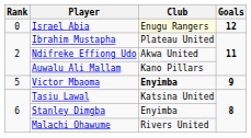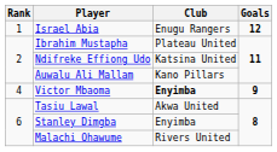 <table class="wikitable" style="text-align:center">
 <tr>
 <th>Rank</th>
 <th>Player</th>
 <th>Club</th>
 <th>Goals</th>
 </tr>
 <tr>
-<td>0</td>
+<td>1</td>
 <td align="left"> <a href='#'>Israel Abia</a></td>
-<td align="left" style="background: lightyellow;">Enugu Rangers</td>
+<td align="left">Enugu Rangers</td>
 <td><strong>12</strong></td>
 </tr>
 <tr>
 <td rowspan="3">2</td>
 <td align="left"> <a href='#'>Ibrahim Mustapha</a></td>
 <td align=" left">Plateau United</td>
 <td rowspan=3><strong>11</strong></td>
 </tr>
 <tr>
 <td align="left"> <a href='#'>Ndifreke Effiong Udo</a></td>
-<td align="left">Akwa United</td>
+<td align="left">Katsina United</td>
 </tr>
 <tr>
 <td align="left"> <a href='#'>Auwalu Ali Mallam</a></td>
 <td align="left">Kano Pillars</td>
 </tr>
 <tr>
-<td>5</td>
+<td>4</td>
 <td align="left"> <a href='#'>Victor Mbaoma</a></td>
 <td align="left"><strong>Enyimba</strong></td>
 <td><strong>9</strong></td>
 </tr>
 <tr>
 <td rowspan="3">6</td>
 <td align="left"> <a href='#'>Tasiu Lawal</a></td>
-<td align="left">Katsina United</td>
+<td align="left">Akwa United</td>
 <td rowspan=3><strong>8</strong></td>
 </tr>
 <tr>
 <td align="left"> <a href='#'>Stanley Dimgba</a></td>
 <td align="left">Enyimba</td>
 </tr>
 <tr>
 <td align="left"> <a href='#'>Malachi Ohawume</a></td>
 <td align="left">Rivers United</td>
 </tr>
 </table>
